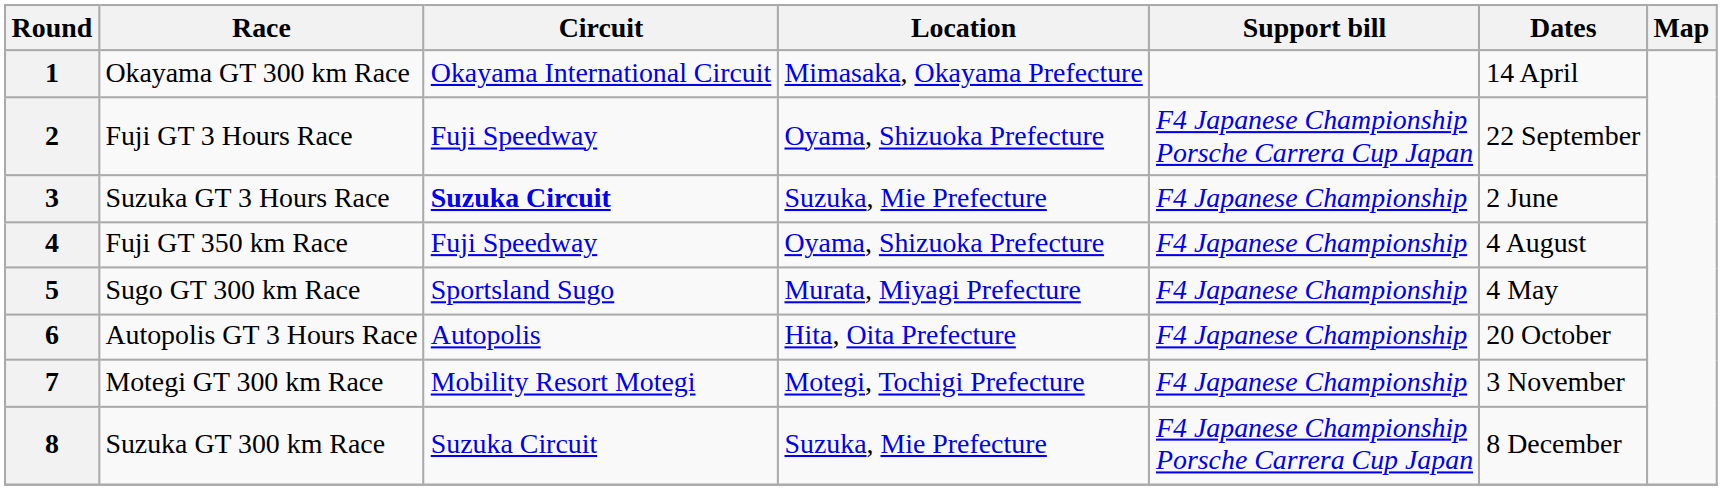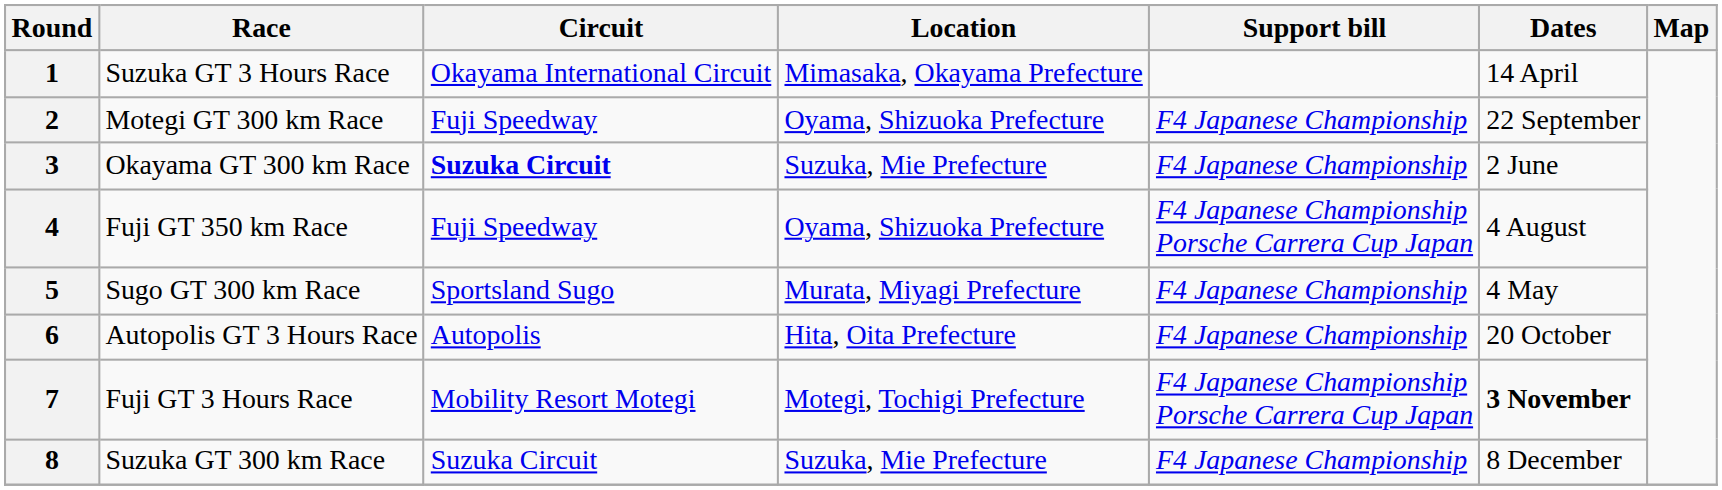 <table class=wikitable style="font-size:85%;">
 <tr>
 <th>Round</th>
 <th>Race</th>
 <th>Circuit</th>
 <th>Location</th>
 <th>Support bill</th>
 <th>Dates</th>
 <th>Map</th>
 </tr>
 <tr>
 <th>1</th>
-<td>Okayama GT 300 km Race</td>
+<td>Suzuka GT 3 Hours Race</td>
 <td> <a href='#'>Okayama International Circuit</a></td>
 <td><a href='#'>Mimasaka</a>, <a href='#'>Okayama Prefecture</a></td>
 <td></td>
 <td>14 April</td>
 <td rowspan=8></td>
 </tr>
 <tr>
 <th>2</th>
-<td>Fuji GT 3 Hours Race</td>
+<td>Motegi GT 300 km Race</td>
 <td> <a href='#'>Fuji Speedway</a></td>
 <td><a href='#'>Oyama</a>, <a href='#'>Shizuoka Prefecture</a></td>
-<td><em><a href='#'>F4 Japanese Championship</a><br><a href='#'>Porsche Carrera Cup Japan</a></em></td>
+<td><em><a href='#'>F4 Japanese Championship</a></em></td>
 <td>22 September</td>
 </tr>
 <tr>
 <th>3</th>
-<td>Suzuka GT 3 Hours Race</td>
+<td>Okayama GT 300 km Race</td>
 <td><strong> <a href='#'>Suzuka Circuit</a></strong></td>
 <td><a href='#'>Suzuka</a>, <a href='#'>Mie Prefecture</a></td>
 <td><em><a href='#'>F4 Japanese Championship</a></em></td>
 <td>2 June</td>
 </tr>
 <tr>
 <th>4</th>
 <td>Fuji GT 350 km Race</td>
 <td> <a href='#'>Fuji Speedway</a></td>
 <td><a href='#'>Oyama</a>, <a href='#'>Shizuoka Prefecture</a></td>
-<td><em><a href='#'>F4 Japanese Championship</a></em></td>
+<td><em><a href='#'>F4 Japanese Championship</a><br><a href='#'>Porsche Carrera Cup Japan</a></em></td>
 <td>4 August</td>
 </tr>
 <tr>
 <th>5</th>
 <td>Sugo GT 300 km Race</td>
 <td> <a href='#'>Sportsland Sugo</a></td>
 <td><a href='#'>Murata</a>, <a href='#'>Miyagi Prefecture</a></td>
 <td><em><a href='#'>F4 Japanese Championship</a></em></td>
 <td>4 May</td>
 </tr>
 <tr>
 <th>6</th>
 <td>Autopolis GT 3 Hours Race</td>
 <td> <a href='#'>Autopolis</a></td>
 <td><a href='#'>Hita</a>, <a href='#'>Oita Prefecture</a></td>
 <td><em><a href='#'>F4 Japanese Championship</a></em></td>
 <td>20 October</td>
 </tr>
 <tr>
 <th>7</th>
-<td>Motegi GT 300 km Race</td>
+<td>Fuji GT 3 Hours Race</td>
 <td> <a href='#'>Mobility Resort Motegi</a></td>
 <td><a href='#'>Motegi</a>, <a href='#'>Tochigi Prefecture</a></td>
-<td><em><a href='#'>F4 Japanese Championship</a></em></td>
-<td>3 November</td>
+<td><em><a href='#'>F4 Japanese Championship</a><br><a href='#'>Porsche Carrera Cup Japan</a></em></td>
+<td><strong>3 November</strong></td>
 </tr>
 <tr>
 <th>8</th>
 <td>Suzuka GT 300 km Race</td>
 <td> <a href='#'>Suzuka Circuit</a></td>
 <td><a href='#'>Suzuka</a>, <a href='#'>Mie Prefecture</a></td>
-<td><em><a href='#'>F4 Japanese Championship</a><br><a href='#'>Porsche Carrera Cup Japan</a></em></td>
+<td><em><a href='#'>F4 Japanese Championship</a></em></td>
 <td>8 December</td>
 </tr>
 <tr>
 </tr>
 </table>
